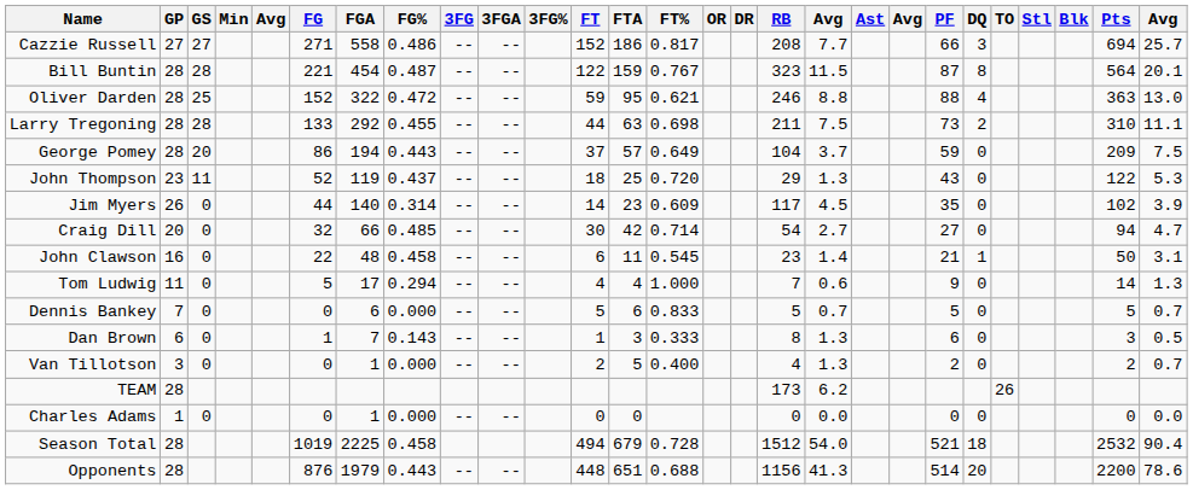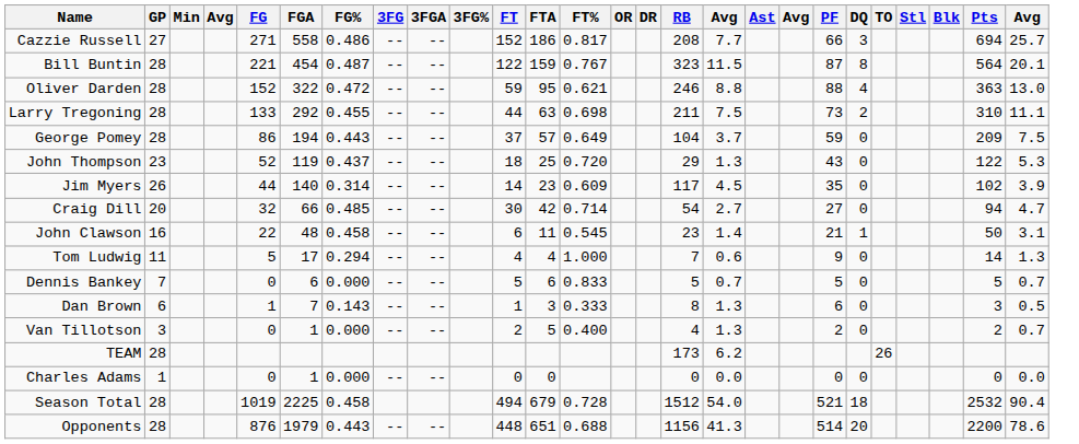 <table class="wikitable sortable" style="text-align:right">
 <tr>
 <th>Name</th>
 <th>GP</th>
-<th>GS</th>
 <th>Min</th>
 <th>Avg</th>
 <th><a href='#'>FG</a></th>
 <th>FGA</th>
 <th>FG%</th>
 <th><a href='#'>3FG</a></th>
 <th>3FGA</th>
 <th>3FG%</th>
 <th><a href='#'>FT</a></th>
 <th>FTA</th>
 <th>FT%</th>
 <th>OR</th>
 <th>DR</th>
 <th><a href='#'>RB</a></th>
 <th>Avg</th>
 <th><a href='#'>Ast</a></th>
 <th>Avg</th>
 <th><a href='#'>PF</a></th>
 <th>DQ</th>
 <th>TO</th>
 <th><a href='#'>Stl</a></th>
 <th><a href='#'>Blk</a></th>
 <th><a href='#'>Pts</a></th>
 <th>Avg</th>
 </tr>
 <tr>
 <td>Cazzie Russell</td>
-<td>27</td>
 <td>27</td>
 <td></td>
 <td></td>
 <td>271</td>
 <td>558</td>
 <td>0.486</td>
 <td>--</td>
 <td>--</td>
 <td></td>
 <td>152</td>
 <td>186</td>
 <td>0.817</td>
 <td></td>
 <td></td>
 <td>208</td>
 <td>7.7</td>
 <td></td>
 <td></td>
 <td>66</td>
 <td>3</td>
 <td></td>
 <td></td>
 <td></td>
 <td>694</td>
 <td>25.7</td>
 </tr>
 <tr>
 <td>Bill Buntin</td>
 <td>28</td>
-<td>28</td>
 <td></td>
 <td></td>
 <td>221</td>
 <td>454</td>
 <td>0.487</td>
 <td>--</td>
 <td>--</td>
 <td></td>
 <td>122</td>
 <td>159</td>
 <td>0.767</td>
 <td></td>
 <td></td>
 <td>323</td>
 <td>11.5</td>
 <td></td>
 <td></td>
 <td>87</td>
 <td>8</td>
 <td></td>
 <td></td>
 <td></td>
 <td>564</td>
 <td>20.1</td>
 </tr>
 <tr>
 <td>Oliver Darden</td>
 <td>28</td>
-<td>25</td>
 <td></td>
 <td></td>
 <td>152</td>
 <td>322</td>
 <td>0.472</td>
 <td>--</td>
 <td>--</td>
 <td></td>
 <td>59</td>
 <td>95</td>
 <td>0.621</td>
 <td></td>
 <td></td>
 <td>246</td>
 <td>8.8</td>
 <td></td>
 <td></td>
 <td>88</td>
 <td>4</td>
 <td></td>
 <td></td>
 <td></td>
 <td>363</td>
 <td>13.0</td>
 </tr>
 <tr>
 <td>Larry Tregoning</td>
-<td>28</td>
 <td>28</td>
 <td></td>
 <td></td>
 <td>133</td>
 <td>292</td>
 <td>0.455</td>
 <td>--</td>
 <td>--</td>
 <td></td>
 <td>44</td>
 <td>63</td>
 <td>0.698</td>
 <td></td>
 <td></td>
 <td>211</td>
 <td>7.5</td>
 <td></td>
 <td></td>
 <td>73</td>
 <td>2</td>
 <td></td>
 <td></td>
 <td></td>
 <td>310</td>
 <td>11.1</td>
 </tr>
 <tr>
 <td>George Pomey</td>
 <td>28</td>
-<td>20</td>
 <td></td>
 <td></td>
 <td>86</td>
 <td>194</td>
 <td>0.443</td>
 <td>--</td>
 <td>--</td>
 <td></td>
 <td>37</td>
 <td>57</td>
 <td>0.649</td>
 <td></td>
 <td></td>
 <td>104</td>
 <td>3.7</td>
 <td></td>
 <td></td>
 <td>59</td>
 <td>0</td>
 <td></td>
 <td></td>
 <td></td>
 <td>209</td>
 <td>7.5</td>
 </tr>
 <tr>
 <td>John Thompson</td>
 <td>23</td>
-<td>11</td>
 <td></td>
 <td></td>
 <td>52</td>
 <td>119</td>
 <td>0.437</td>
 <td>--</td>
 <td>--</td>
 <td></td>
 <td>18</td>
 <td>25</td>
 <td>0.720</td>
 <td></td>
 <td></td>
 <td>29</td>
 <td>1.3</td>
 <td></td>
 <td></td>
 <td>43</td>
 <td>0</td>
 <td></td>
 <td></td>
 <td></td>
 <td>122</td>
 <td>5.3</td>
 </tr>
 <tr>
 <td>Jim Myers</td>
 <td>26</td>
-<td>0</td>
 <td></td>
 <td></td>
 <td>44</td>
 <td>140</td>
 <td>0.314</td>
 <td>--</td>
 <td>--</td>
 <td></td>
 <td>14</td>
 <td>23</td>
 <td>0.609</td>
 <td></td>
 <td></td>
 <td>117</td>
 <td>4.5</td>
 <td></td>
 <td></td>
 <td>35</td>
 <td>0</td>
 <td></td>
 <td></td>
 <td></td>
 <td>102</td>
 <td>3.9</td>
 </tr>
 <tr>
 <td>Craig Dill</td>
 <td>20</td>
-<td>0</td>
 <td></td>
 <td></td>
 <td>32</td>
 <td>66</td>
 <td>0.485</td>
 <td>--</td>
 <td>--</td>
 <td></td>
 <td>30</td>
 <td>42</td>
 <td>0.714</td>
 <td></td>
 <td></td>
 <td>54</td>
 <td>2.7</td>
 <td></td>
 <td></td>
 <td>27</td>
 <td>0</td>
 <td></td>
 <td></td>
 <td></td>
 <td>94</td>
 <td>4.7</td>
 </tr>
 <tr>
 <td>John Clawson</td>
 <td>16</td>
-<td>0</td>
 <td></td>
 <td></td>
 <td>22</td>
 <td>48</td>
 <td>0.458</td>
 <td>--</td>
 <td>--</td>
 <td></td>
 <td>6</td>
 <td>11</td>
 <td>0.545</td>
 <td></td>
 <td></td>
 <td>23</td>
 <td>1.4</td>
 <td></td>
 <td></td>
 <td>21</td>
 <td>1</td>
 <td></td>
 <td></td>
 <td></td>
 <td>50</td>
 <td>3.1</td>
 </tr>
 <tr>
 <td>Tom Ludwig</td>
 <td>11</td>
-<td>0</td>
 <td></td>
 <td></td>
 <td>5</td>
 <td>17</td>
 <td>0.294</td>
 <td>--</td>
 <td>--</td>
 <td></td>
 <td>4</td>
 <td>4</td>
 <td>1.000</td>
 <td></td>
 <td></td>
 <td>7</td>
 <td>0.6</td>
 <td></td>
 <td></td>
 <td>9</td>
 <td>0</td>
 <td></td>
 <td></td>
 <td></td>
 <td>14</td>
 <td>1.3</td>
 </tr>
 <tr>
 <td>Dennis Bankey</td>
 <td>7</td>
-<td>0</td>
 <td></td>
 <td></td>
 <td>0</td>
 <td>6</td>
 <td>0.000</td>
 <td>--</td>
 <td>--</td>
 <td></td>
 <td>5</td>
 <td>6</td>
 <td>0.833</td>
 <td></td>
 <td></td>
 <td>5</td>
 <td>0.7</td>
 <td></td>
 <td></td>
 <td>5</td>
 <td>0</td>
 <td></td>
 <td></td>
 <td></td>
 <td>5</td>
 <td>0.7</td>
 </tr>
 <tr>
 <td>Dan Brown</td>
 <td>6</td>
-<td>0</td>
 <td></td>
 <td></td>
 <td>1</td>
 <td>7</td>
 <td>0.143</td>
 <td>--</td>
 <td>--</td>
 <td></td>
 <td>1</td>
 <td>3</td>
 <td>0.333</td>
 <td></td>
 <td></td>
 <td>8</td>
 <td>1.3</td>
 <td></td>
 <td></td>
 <td>6</td>
 <td>0</td>
 <td></td>
 <td></td>
 <td></td>
 <td>3</td>
 <td>0.5</td>
 </tr>
 <tr>
 <td>Van Tillotson</td>
 <td>3</td>
-<td>0</td>
 <td></td>
 <td></td>
 <td>0</td>
 <td>1</td>
 <td>0.000</td>
 <td>--</td>
 <td>--</td>
 <td></td>
 <td>2</td>
 <td>5</td>
 <td>0.400</td>
 <td></td>
 <td></td>
 <td>4</td>
 <td>1.3</td>
 <td></td>
 <td></td>
 <td>2</td>
 <td>0</td>
 <td></td>
 <td></td>
 <td></td>
 <td>2</td>
 <td>0.7</td>
 </tr>
 <tr>
 <td>TEAM</td>
 <td>28</td>
 <td></td>
 <td></td>
 <td></td>
 <td></td>
 <td></td>
 <td></td>
 <td></td>
 <td></td>
 <td></td>
 <td></td>
 <td></td>
 <td></td>
 <td></td>
-<td></td>
 <td>173</td>
 <td>6.2</td>
 <td></td>
 <td></td>
 <td></td>
 <td></td>
 <td>26</td>
 <td></td>
 <td></td>
 <td></td>
 <td></td>
 </tr>
 <tr>
 <td>Charles Adams</td>
 <td>1</td>
-<td>0</td>
 <td></td>
 <td></td>
 <td>0</td>
 <td>1</td>
 <td>0.000</td>
 <td>--</td>
 <td>--</td>
 <td></td>
 <td>0</td>
 <td>0</td>
 <td></td>
 <td></td>
 <td></td>
 <td>0</td>
 <td>0.0</td>
 <td></td>
 <td></td>
 <td>0</td>
 <td>0</td>
 <td></td>
 <td></td>
 <td></td>
 <td>0</td>
 <td>0.0</td>
 </tr>
 <tr>
 <td>Season Total</td>
 <td>28</td>
 <td></td>
 <td></td>
-<td></td>
 <td>1019</td>
 <td>2225</td>
 <td>0.458</td>
 <td></td>
 <td></td>
 <td></td>
 <td>494</td>
 <td>679</td>
 <td>0.728</td>
 <td></td>
 <td></td>
 <td>1512</td>
 <td>54.0</td>
 <td></td>
 <td></td>
 <td>521</td>
 <td>18</td>
 <td></td>
 <td></td>
 <td></td>
 <td>2532</td>
 <td>90.4</td>
 </tr>
 <tr>
 <td>Opponents</td>
 <td>28</td>
 <td></td>
 <td></td>
-<td></td>
 <td>876</td>
 <td>1979</td>
 <td>0.443</td>
 <td>--</td>
 <td>--</td>
 <td></td>
 <td>448</td>
 <td>651</td>
 <td>0.688</td>
 <td></td>
 <td></td>
 <td>1156</td>
 <td>41.3</td>
 <td></td>
 <td></td>
 <td>514</td>
 <td>20</td>
 <td></td>
 <td></td>
 <td></td>
 <td>2200</td>
 <td>78.6</td>
 </tr>
 </table>
